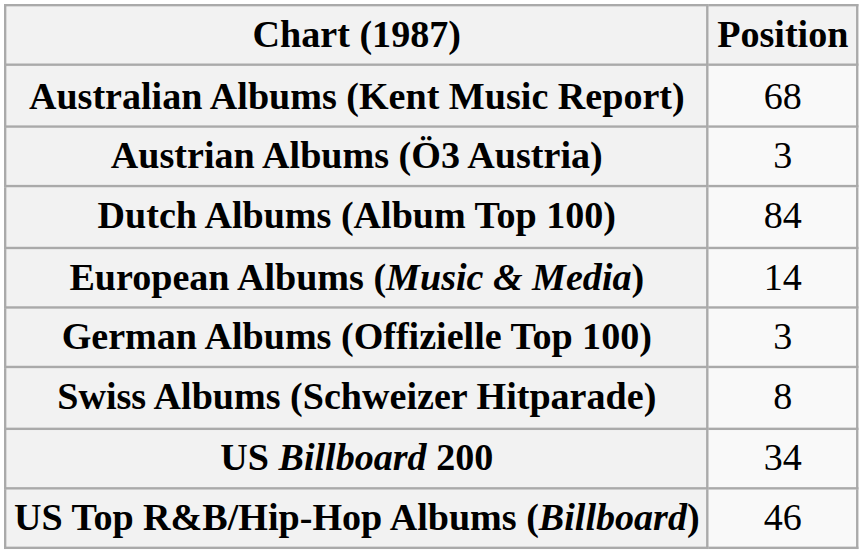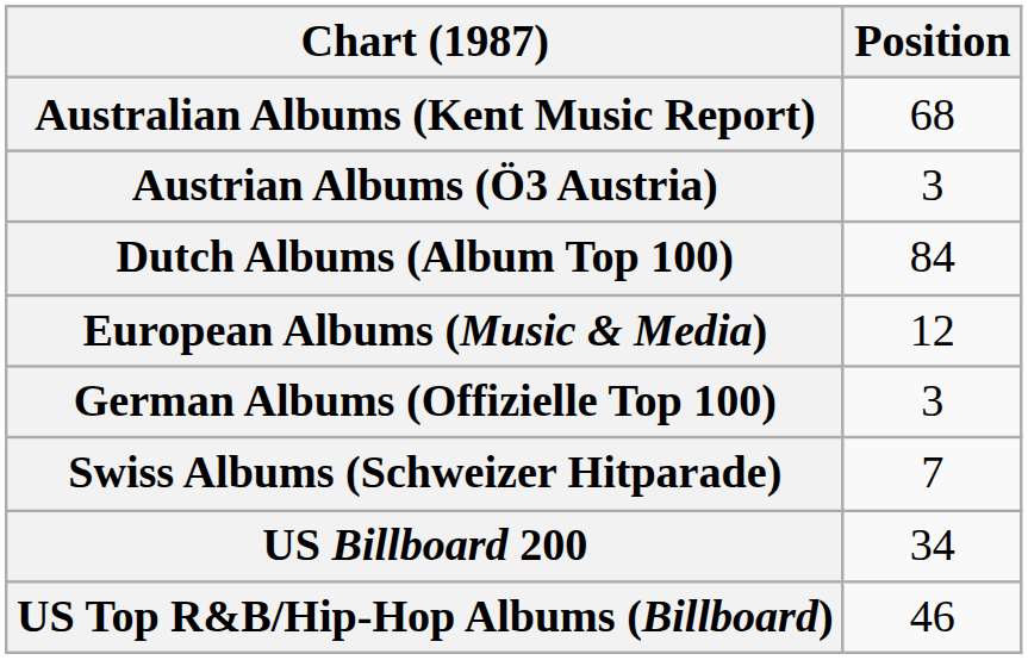 <table class="wikitable sortable plainrowheaders" style="text-align:center">
 <tr>
 <th scope="col">Chart (1987)</th>
 <th scope="col">Position</th>
 </tr>
 <tr>
 <th scope="row">Australian Albums (Kent Music Report)</th>
 <td>68</td>
 </tr>
 <tr>
 <th scope="row">Austrian Albums (Ö3 Austria)</th>
 <td>3</td>
 </tr>
 <tr>
 <th scope="row">Dutch Albums (Album Top 100)</th>
 <td>84</td>
 </tr>
 <tr>
 <th scope="row">European Albums (<em>Music & Media</em>)</th>
-<td>14</td>
+<td>12</td>
 </tr>
 <tr>
 <th scope="row">German Albums (Offizielle Top 100)</th>
 <td>3</td>
 </tr>
 <tr>
 <th scope="row">Swiss Albums (Schweizer Hitparade)</th>
-<td>8</td>
+<td>7</td>
 </tr>
 <tr>
 <th scope="row">US <em>Billboard</em> 200</th>
 <td>34</td>
 </tr>
 <tr>
 <th scope="row">US Top R&B/Hip-Hop Albums (<em>Billboard</em>)</th>
 <td>46</td>
 </tr>
 </table>
